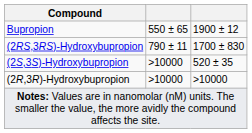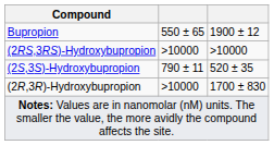 <table class="wikitable floatright" style="font-size:small;">
 <tr>
 <th>Compound</th>
 <th></th>
 <th></th>
 </tr>
 <tr>
 <td><a href='#'>Bupropion</a></td>
 <td>550 ± 65</td>
 <td>1900 ± 12</td>
 </tr>
 <tr>
 <td><a href='#'>(2<em>RS</em>,3<em>RS</em>)-Hydroxybupropion</a></td>
-<td>790 ± 11</td>
-<td>1700 ± 830</td>
+<td>>10000</td>
+<td>>10000</td>
 </tr>
 <tr>
 <td><a href='#'>(2<em>S</em>,3<em>S</em>)-Hydroxybupropion</a></td>
-<td>>10000</td>
+<td>790 ± 11</td>
 <td>520 ± 35</td>
 </tr>
 <tr>
 <td>(2<em>R</em>,3<em>R</em>)-Hydroxybupropion</td>
 <td>>10000</td>
-<td>>10000</td>
+<td>1700 ± 830</td>
 </tr>
 <tr class="sortbottom">
 <td colspan="9" style="width: 1px; background-color:#eaecf0; text-align: center;"><strong>Notes:</strong> Values are in nanomolar (nM) units. The smaller the value, the more avidly the compound affects the site.</td>
 </tr>
 </table>
